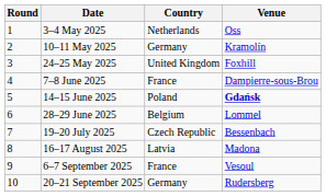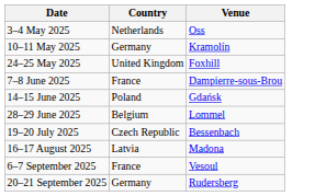 <table class="wikitable sortable">
 <tr>
-<th>Round</th>
 <th>Date</th>
 <th>Country</th>
 <th>Venue</th>
 </tr>
 <tr>
-<td>1</td>
 <td>3–4 May 2025</td>
 <td> Netherlands</td>
 <td><a href='#'>Oss</a></td>
 </tr>
 <tr>
-<td>2</td>
 <td>10–11 May 2025</td>
 <td> Germany</td>
 <td><a href='#'>Kramolín</a></td>
 </tr>
 <tr>
-<td>3</td>
 <td>24–25 May 2025</td>
 <td> United Kingdom</td>
 <td><a href='#'>Foxhill</a></td>
 </tr>
 <tr>
-<td>4</td>
 <td>7–8 June 2025</td>
 <td> France</td>
 <td><a href='#'>Dampierre-sous-Brou</a></td>
 </tr>
 <tr>
-<td>5</td>
 <td>14–15 June 2025</td>
 <td> Poland</td>
-<td><strong><a href='#'>Gdańsk</a></strong></td>
+<td><a href='#'>Gdańsk</a></td>
 </tr>
 <tr>
-<td>6</td>
 <td>28–29 June 2025</td>
 <td> Belgium</td>
 <td><a href='#'>Lommel</a></td>
 </tr>
 <tr>
-<td>7</td>
 <td>19–20 July 2025</td>
 <td> Czech Republic</td>
 <td><a href='#'>Bessenbach</a></td>
 </tr>
 <tr>
-<td>8</td>
 <td>16–17 August 2025</td>
 <td> Latvia</td>
 <td><a href='#'>Madona</a></td>
 </tr>
 <tr>
-<td>9</td>
 <td>6–7 September 2025</td>
 <td> France</td>
 <td><a href='#'>Vesoul</a></td>
 </tr>
 <tr>
-<td>10</td>
 <td>20–21 September 2025</td>
 <td> Germany</td>
 <td><a href='#'>Rudersberg</a></td>
 </tr>
 </table>
